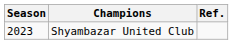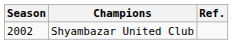 <table class = "wikitable sortable">
 <tr>
 <th>Season</th>
 <th>Champions</th>
 <th>Ref.</th>
 </tr>
 <tr>
-<td>2023</td>
+<td>2002</td>
 <td>Shyambazar United Club</td>
 <td></td>
 </tr>
 </table>
